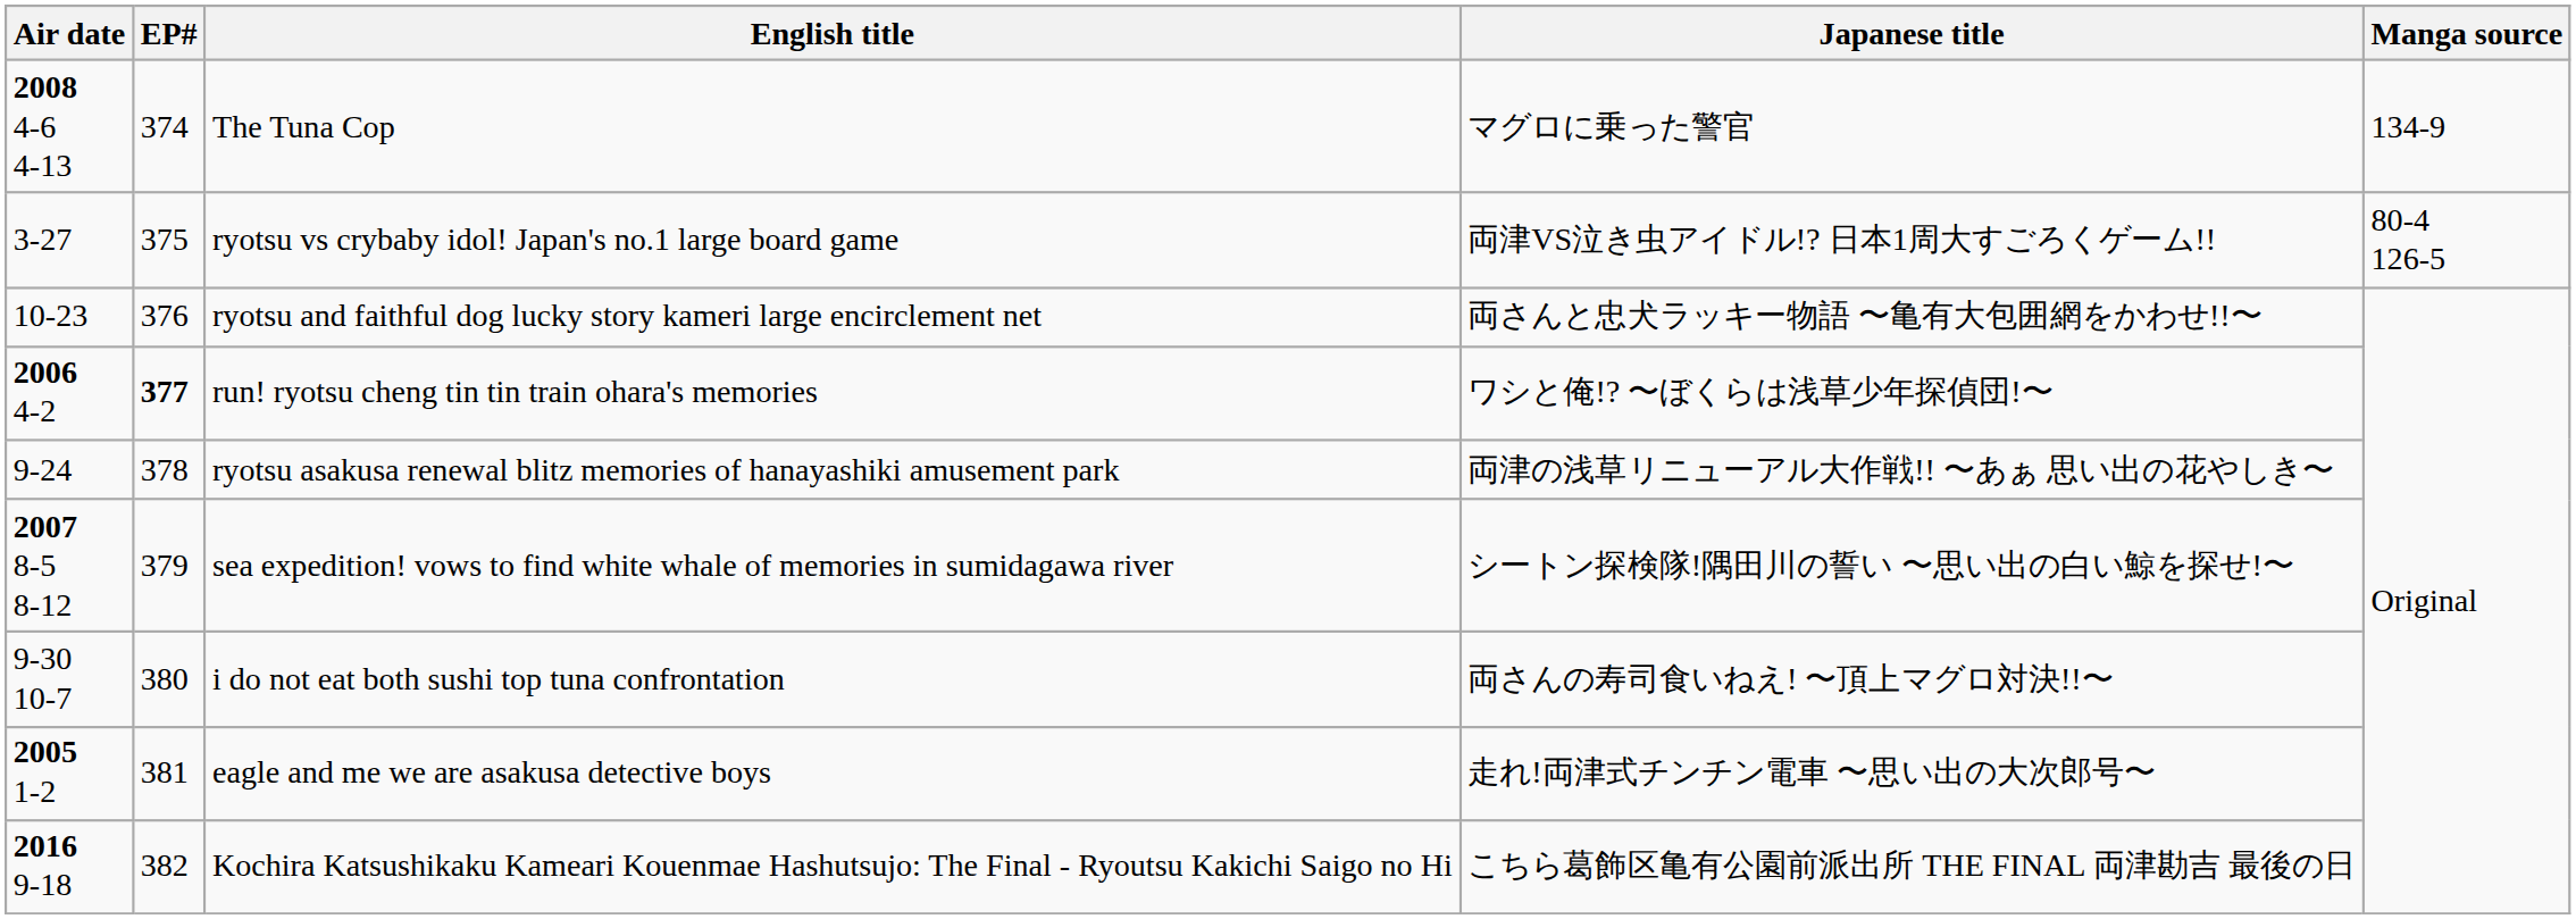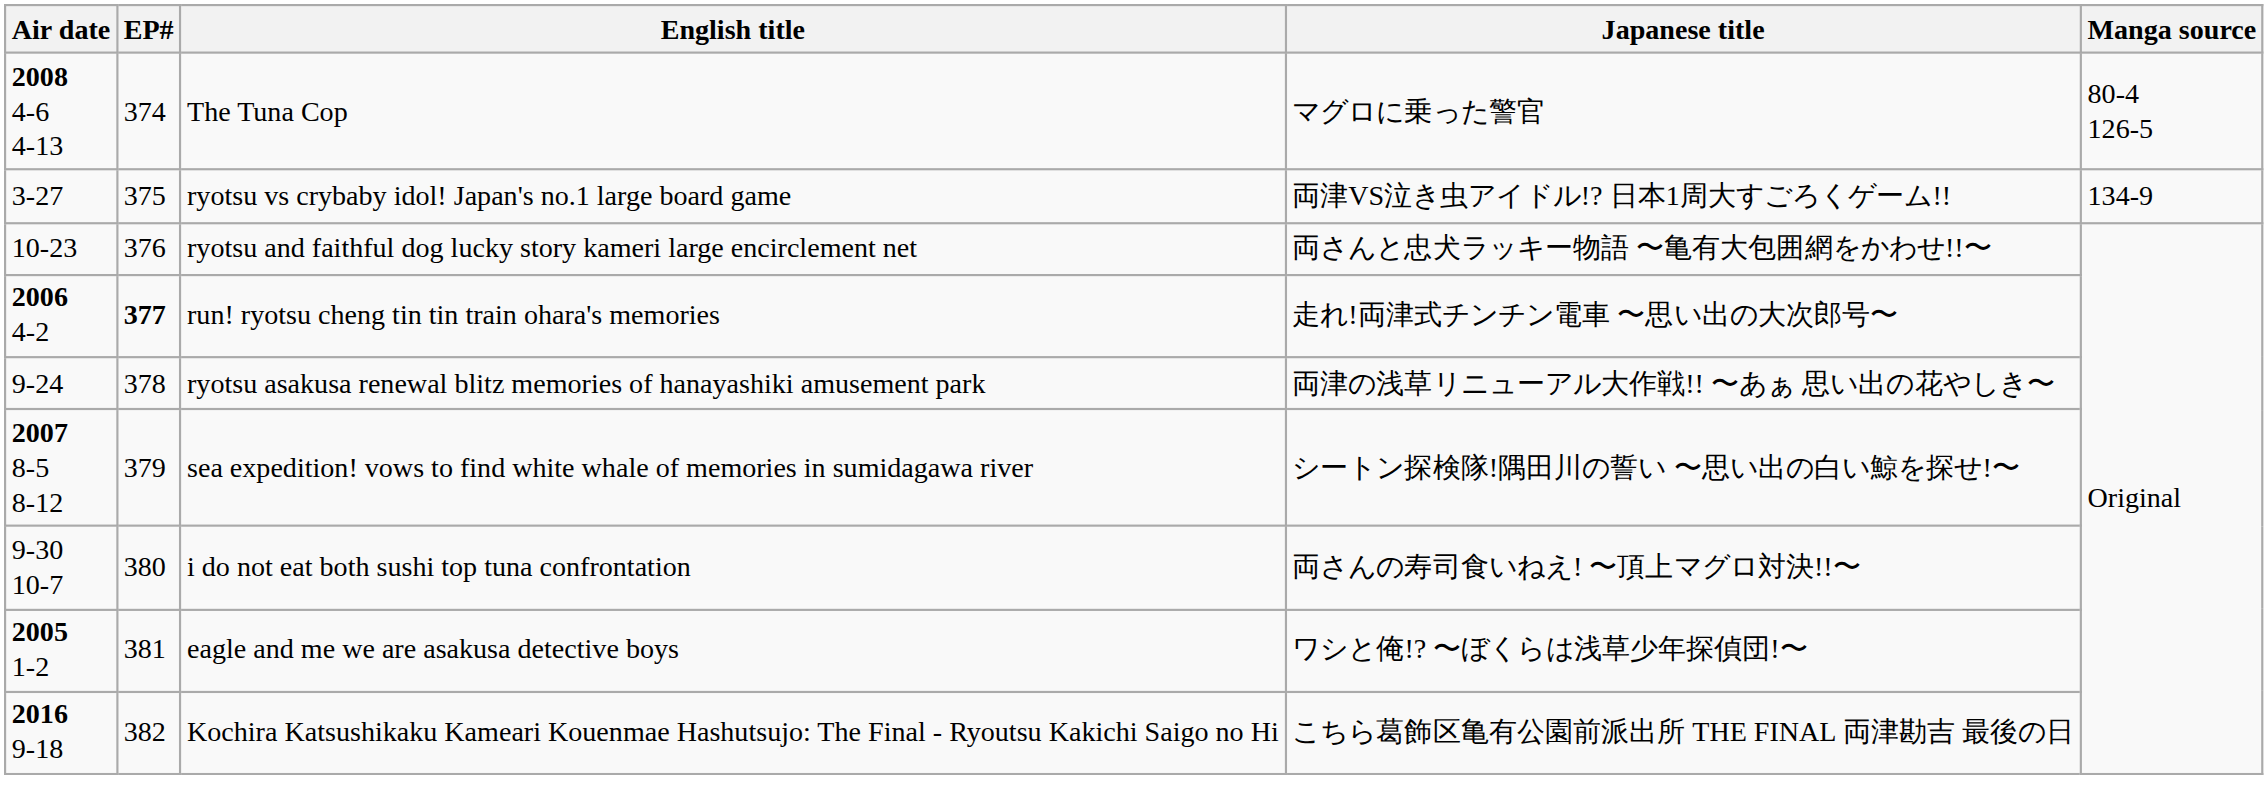 <table class="wikitable" style="font-size:small">
 <tr>
 <th>Air date</th>
 <th>EP#</th>
 <th>English title</th>
 <th>Japanese title</th>
 <th>Manga source</th>
 </tr>
 <tr>
 <td><strong>2008</strong><br>4-6<br>4-13</td>
 <td>374</td>
 <td>The Tuna Cop</td>
 <td>マグロに乗った警官</td>
-<td>134-9</td>
+<td>80-4<br>126-5</td>
 </tr>
 <tr>
 <td>3-27</td>
 <td>375</td>
 <td>ryotsu vs crybaby idol! Japan's no.1 large board game</td>
 <td>両津VS泣き虫アイドル!? 日本1周大すごろくゲーム!!</td>
-<td>80-4<br>126-5</td>
+<td>134-9</td>
 </tr>
 <tr>
 <td>10-23</td>
 <td>376</td>
 <td>ryotsu and faithful dog lucky story kameri large encirclement net</td>
 <td>両さんと忠犬ラッキー物語 〜亀有大包囲網をかわせ!!〜</td>
 <td rowspan="8">Original</td>
 </tr>
 <tr>
 <td><strong>2006</strong><br>4-2</td>
 <td><strong>377</strong></td>
 <td>run! ryotsu cheng tin tin train ohara's memories</td>
-<td>ワシと俺!? 〜ぼくらは浅草少年探偵団!〜</td>
+<td>走れ!両津式チンチン電車 〜思い出の大次郎号〜</td>
 </tr>
 <tr>
 <td>9-24</td>
 <td>378</td>
 <td>ryotsu asakusa renewal blitz memories of hanayashiki amusement park</td>
 <td>両津の浅草リニューアル大作戦!! 〜あぁ 思い出の花やしき〜</td>
 </tr>
 <tr>
 <td><strong>2007</strong><br>8-5<br>8-12</td>
 <td>379</td>
 <td>sea expedition! vows to find white whale of memories in sumidagawa river</td>
 <td>シートン探検隊!隅田川の誓い 〜思い出の白い鯨を探せ!〜</td>
 </tr>
 <tr>
 <td>9-30<br>10-7</td>
 <td>380</td>
 <td>i do not eat both sushi top tuna confrontation</td>
 <td>両さんの寿司食いねえ! 〜頂上マグロ対決!!〜</td>
 </tr>
 <tr>
 <td><strong>2005</strong><br>1-2</td>
 <td>381</td>
 <td>eagle and me we are asakusa detective boys</td>
-<td>走れ!両津式チンチン電車 〜思い出の大次郎号〜</td>
+<td>ワシと俺!? 〜ぼくらは浅草少年探偵団!〜</td>
 </tr>
 <tr>
 <td><strong>2016</strong><br>9-18</td>
 <td>382</td>
 <td>Kochira Katsushikaku Kameari Kouenmae Hashutsujo: The Final - Ryoutsu Kakichi Saigo no Hi</td>
 <td>こちら葛飾区亀有公園前派出所 THE FINAL 両津勘吉 最後の日</td>
 </tr>
 </table>
